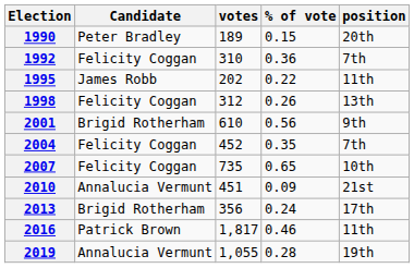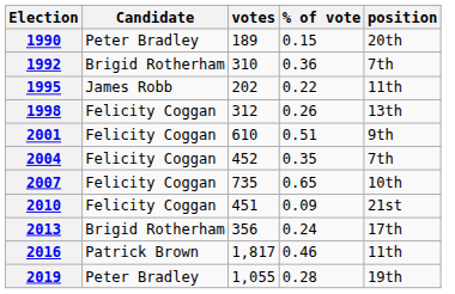 <table class=wikitable>
 <tr>
 <th>Election</th>
 <th>Candidate</th>
 <th>votes</th>
 <th>% of vote</th>
 <th>position</th>
 </tr>
 <tr>
 <th><a href='#'>1990</a></th>
 <td>Peter Bradley</td>
 <td>189</td>
 <td>0.15</td>
 <td>20th</td>
 </tr>
 <tr>
 <th><a href='#'>1992</a></th>
-<td>Felicity Coggan</td>
+<td>Brigid Rotherham</td>
 <td>310</td>
 <td>0.36</td>
 <td>7th</td>
 </tr>
 <tr>
 <th><a href='#'>1995</a></th>
 <td>James Robb</td>
 <td>202</td>
 <td>0.22</td>
 <td>11th</td>
 </tr>
 <tr>
 <th><a href='#'>1998</a></th>
 <td>Felicity Coggan</td>
 <td>312</td>
 <td>0.26</td>
 <td>13th</td>
 </tr>
 <tr>
 <th><a href='#'>2001</a></th>
-<td>Brigid Rotherham</td>
+<td>Felicity Coggan</td>
 <td>610</td>
-<td>0.56</td>
+<td>0.51</td>
 <td>9th</td>
 </tr>
 <tr>
 <th><a href='#'>2004</a></th>
 <td>Felicity Coggan</td>
 <td>452</td>
 <td>0.35</td>
 <td>7th</td>
 </tr>
 <tr>
 <th><a href='#'>2007</a></th>
 <td>Felicity Coggan</td>
 <td>735</td>
 <td>0.65</td>
 <td>10th</td>
 </tr>
 <tr>
 <th><a href='#'>2010</a></th>
-<td>Annalucia Vermunt</td>
+<td>Felicity Coggan</td>
 <td>451</td>
 <td>0.09</td>
 <td>21st</td>
 </tr>
 <tr>
 <th><a href='#'>2013</a></th>
 <td>Brigid Rotherham</td>
 <td>356</td>
 <td>0.24</td>
 <td>17th</td>
 </tr>
 <tr>
 <th><a href='#'>2016</a></th>
 <td>Patrick Brown</td>
 <td>1,817</td>
 <td>0.46</td>
 <td>11th</td>
 </tr>
 <tr>
 <th><a href='#'>2019</a></th>
-<td>Annalucia Vermunt</td>
+<td>Peter Bradley</td>
 <td>1,055</td>
 <td>0.28</td>
 <td>19th</td>
 </tr>
 </table>
